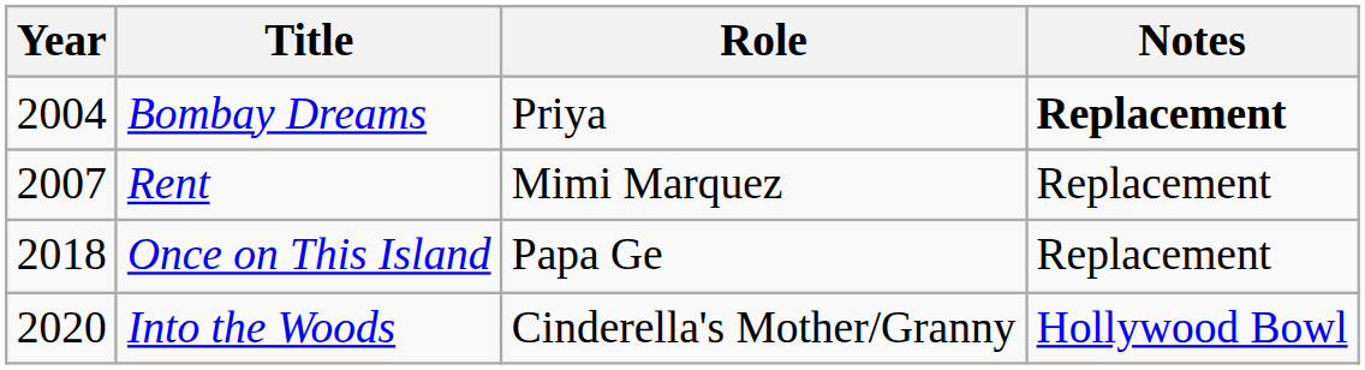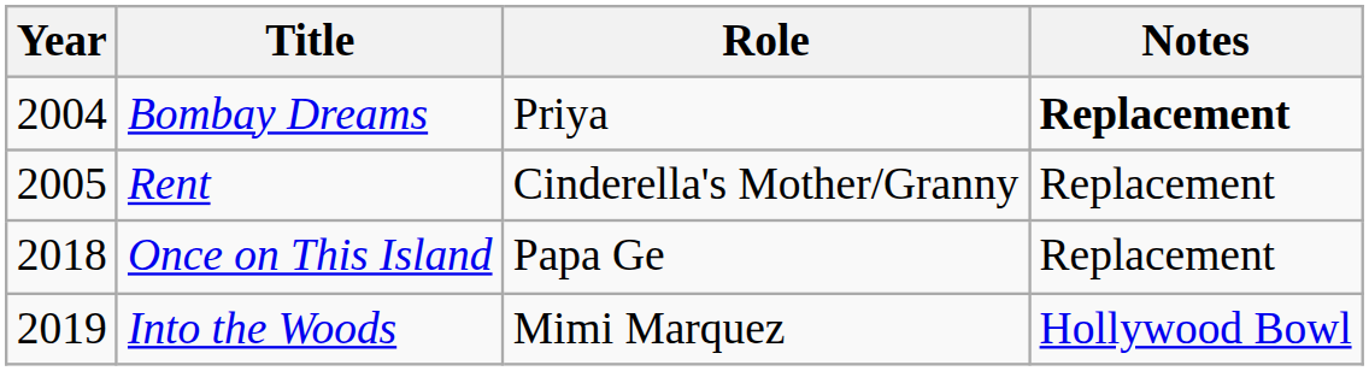 <table class="wikitable sortable">
 <tr>
 <th>Year</th>
 <th>Title</th>
 <th>Role</th>
 <th>Notes</th>
 </tr>
 <tr>
 <td>2004</td>
 <td><em><a href='#'>Bombay Dreams</a></em></td>
 <td>Priya</td>
 <td><strong>Replacement</strong></td>
 </tr>
 <tr>
-<td>2007</td>
+<td>2005</td>
 <td><em><a href='#'>Rent</a></em></td>
-<td>Mimi Marquez</td>
+<td>Cinderella's Mother/Granny</td>
 <td>Replacement</td>
 </tr>
 <tr>
 <td>2018</td>
 <td><em><a href='#'>Once on This Island</a></em></td>
 <td>Papa Ge</td>
 <td>Replacement</td>
 </tr>
 <tr>
-<td>2020</td>
+<td>2019</td>
 <td><em><a href='#'>Into the Woods</a></em></td>
-<td>Cinderella's Mother/Granny</td>
+<td>Mimi Marquez</td>
 <td><a href='#'>Hollywood Bowl</a></td>
 </tr>
 </table>
